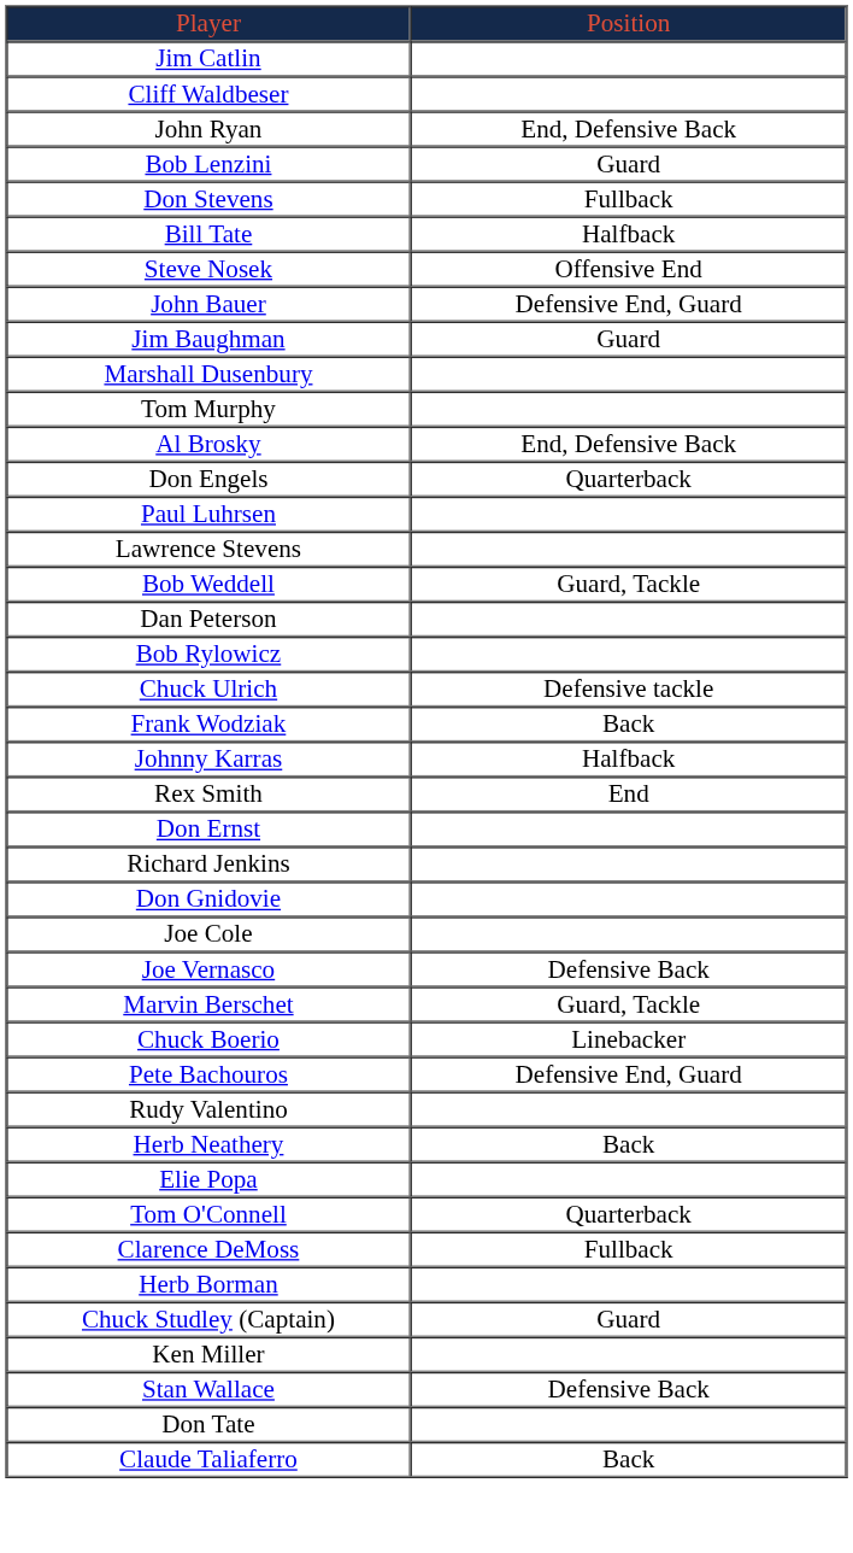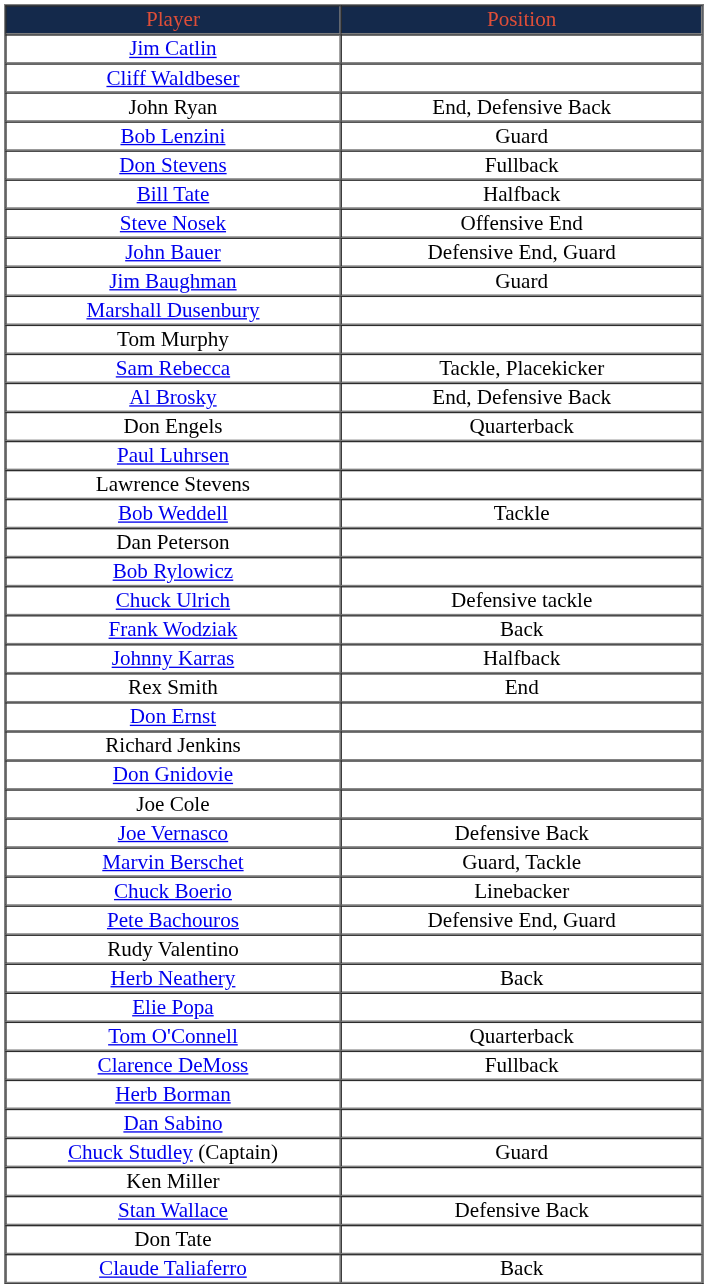 <table cellpadding="1" border="1" cellspacing="0" width="60%" style="text-align:center;">
 <tr style="background:#14294B; color:#DF4E38;">
 <td>Player</td>
 <td>Position</td>
 </tr>
 <tr align="center" bgcolor="">
 <td><a href='#'>Jim Catlin</a></td>
 <td></td>
 </tr>
 <tr align="center" bgcolor="">
 <td><a href='#'>Cliff Waldbeser</a></td>
 <td></td>
 </tr>
 <tr align="center" bgcolor="">
 <td width="250">John Ryan</td>
 <td>End, Defensive Back</td>
 </tr>
 <tr align="center" bgcolor="">
 <td><a href='#'>Bob Lenzini</a></td>
 <td>Guard</td>
 </tr>
 <tr align="center" bgcolor="">
 <td><a href='#'>Don Stevens</a></td>
 <td>Fullback</td>
 </tr>
 <tr align="center" bgcolor="">
 <td><a href='#'>Bill Tate</a></td>
 <td>Halfback</td>
 </tr>
 <tr align="center" bgcolor="">
 <td><a href='#'>Steve Nosek</a></td>
 <td>Offensive End</td>
 </tr>
 <tr align="center" bgcolor="">
 <td><a href='#'>John Bauer</a></td>
 <td>Defensive End, Guard</td>
 </tr>
 <tr align="center" bgcolor="">
 <td><a href='#'>Jim Baughman</a></td>
 <td>Guard</td>
 </tr>
 <tr align="center" bgcolor="">
 <td><a href='#'>Marshall Dusenbury</a></td>
 <td></td>
 </tr>
 <tr align="center" bgcolor="">
 <td>Tom Murphy</td>
 <td></td>
 </tr>
 <tr align="center" bgcolor="">
+<td><a href='#'>Sam Rebecca</a></td>
+<td>Tackle, Placekicker</td>
+</tr>
+<tr align="center" bgcolor="">
 <td><a href='#'>Al Brosky</a></td>
 <td>End, Defensive Back</td>
 </tr>
 <tr align="center" bgcolor="">
 <td>Don Engels</td>
 <td>Quarterback</td>
 </tr>
 <tr align="center" bgcolor="">
 <td><a href='#'>Paul Luhrsen</a></td>
 <td></td>
 </tr>
 <tr align="center" bgcolor="">
 <td>Lawrence Stevens</td>
 <td></td>
 </tr>
 <tr align="center" bgcolor="">
 <td><a href='#'>Bob Weddell</a></td>
-<td>Guard, Tackle</td>
+<td>Tackle</td>
 </tr>
 <tr align="center" bgcolor="">
 <td>Dan Peterson</td>
 <td></td>
 </tr>
 <tr align="center" bgcolor="">
 <td><a href='#'>Bob Rylowicz</a></td>
 <td></td>
 </tr>
 <tr align="center" bgcolor="">
 <td><a href='#'>Chuck Ulrich</a></td>
 <td>Defensive tackle</td>
 </tr>
 <tr align="center" bgcolor="">
 <td><a href='#'>Frank Wodziak</a></td>
 <td>Back</td>
 </tr>
 <tr align="center" bgcolor="">
 <td><a href='#'>Johnny Karras</a></td>
 <td>Halfback</td>
 </tr>
 <tr align="center" bgcolor="">
 <td>Rex Smith</td>
 <td>End</td>
 </tr>
 <tr align="center" bgcolor="">
 <td><a href='#'>Don Ernst</a></td>
 <td></td>
 </tr>
 <tr align="center" bgcolor="">
 <td>Richard Jenkins</td>
 <td></td>
 </tr>
 <tr align="center" bgcolor="">
 <td><a href='#'>Don Gnidovie</a></td>
 <td></td>
 </tr>
 <tr align="center" bgcolor="">
 <td>Joe Cole</td>
 <td></td>
 </tr>
 <tr align="center" bgcolor="">
 <td><a href='#'>Joe Vernasco</a></td>
 <td>Defensive Back</td>
 </tr>
 <tr align="center" bgcolor="">
 <td><a href='#'>Marvin Berschet</a></td>
 <td>Guard, Tackle</td>
 </tr>
 <tr align="center" bgcolor="">
 <td><a href='#'>Chuck Boerio</a></td>
 <td>Linebacker</td>
 </tr>
 <tr align="center" bgcolor="">
 <td><a href='#'>Pete Bachouros</a></td>
 <td>Defensive End, Guard</td>
 </tr>
 <tr align="center" bgcolor="">
 <td>Rudy Valentino</td>
 <td></td>
 </tr>
 <tr align="center" bgcolor="">
 <td><a href='#'>Herb Neathery</a></td>
 <td>Back</td>
 </tr>
 <tr align="center" bgcolor="">
 <td><a href='#'>Elie Popa</a></td>
 <td></td>
 </tr>
 <tr align="center" bgcolor="">
 <td><a href='#'>Tom O'Connell</a></td>
 <td>Quarterback</td>
 </tr>
 <tr align="center" bgcolor="">
 <td><a href='#'>Clarence DeMoss</a></td>
 <td>Fullback</td>
 </tr>
 <tr align="center" bgcolor="">
 <td><a href='#'>Herb Borman</a></td>
 <td></td>
 </tr>
 <tr align="center" bgcolor="">
+<td><a href='#'>Dan Sabino</a></td>
+<td></td>
+</tr>
+<tr align="center" bgcolor="">
 <td><a href='#'>Chuck Studley</a> (Captain)</td>
 <td>Guard</td>
 </tr>
 <tr align="center" bgcolor="">
 <td>Ken Miller</td>
 <td></td>
 </tr>
 <tr align="center" bgcolor="">
 <td><a href='#'>Stan Wallace</a></td>
 <td>Defensive Back</td>
 </tr>
 <tr align="center" bgcolor="">
 <td>Don Tate</td>
 <td></td>
 </tr>
 <tr align="center" bgcolor="">
 <td><a href='#'>Claude Taliaferro</a></td>
 <td>Back</td>
 </tr>
 <tr align="center" bgcolor="">
 </tr>
 </table>
